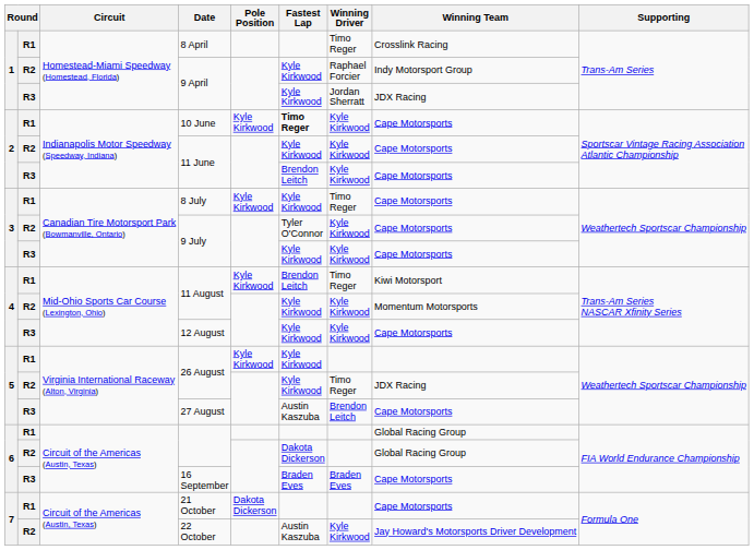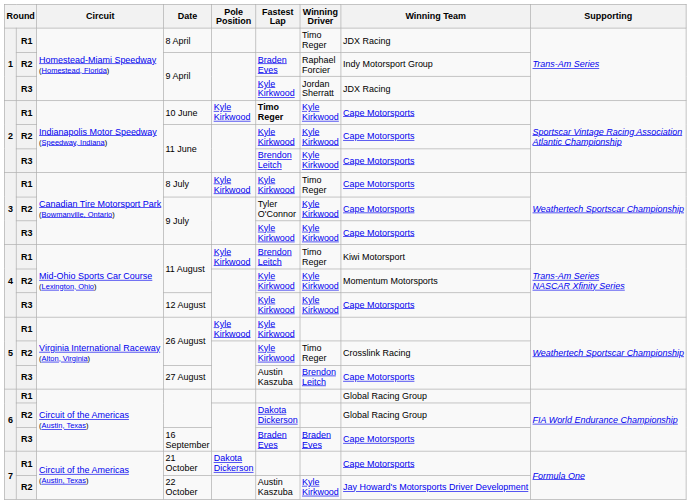 <table class="wikitable" style="font-size: 85%">
 <tr>
 <th colspan=2>Round</th>
 <th>Circuit</th>
 <th>Date</th>
 <th>Pole Position</th>
 <th>Fastest Lap</th>
 <th>Winning Driver</th>
 <th>Winning Team</th>
 <th>Supporting</th>
 </tr>
 <tr>
 <th rowspan=3>1</th>
 <th>R1</th>
 <td rowspan=3 nowrap> <a href='#'>Homestead-Miami Speedway</a><br><small>(<a href='#'>Homestead, Florida</a>)</small></td>
 <td>8 April</td>
 <td></td>
 <td></td>
 <td> Timo Reger</td>
-<td>Crosslink Racing</td>
+<td>JDX Racing</td>
 <td rowspan=3><em><a href='#'>Trans-Am Series</a></em></td>
 </tr>
 <tr>
 <th>R2</th>
 <td rowspan=2>9 April</td>
 <td rowspan=2></td>
-<td> <a href='#'>Kyle Kirkwood</a></td>
+<td> <a href='#'>Braden Eves</a></td>
 <td> Raphael Forcier</td>
 <td>Indy Motorsport Group</td>
 </tr>
 <tr>
 <th>R3</th>
 <td> <a href='#'>Kyle Kirkwood</a></td>
 <td> Jordan Sherratt</td>
 <td>JDX Racing</td>
 </tr>
 <tr>
 <th rowspan=3>2</th>
 <th>R1</th>
 <td rowspan=3 nowrap> <a href='#'>Indianapolis Motor Speedway</a><br><small>(<a href='#'>Speedway, Indiana</a>)</small></td>
 <td>10 June</td>
 <td> <a href='#'>Kyle Kirkwood</a></td>
 <td><strong> Timo Reger</strong></td>
 <td> <a href='#'>Kyle Kirkwood</a></td>
 <td><a href='#'>Cape Motorsports</a></td>
 <td rowspan=3><em><a href='#'>Sportscar Vintage Racing Association</a></em><br><em><a href='#'>Atlantic Championship</a></em></td>
 </tr>
 <tr>
 <th>R2</th>
 <td rowspan=2>11 June</td>
 <td rowspan=2></td>
 <td> <a href='#'>Kyle Kirkwood</a></td>
 <td> <a href='#'>Kyle Kirkwood</a></td>
 <td><a href='#'>Cape Motorsports</a></td>
 </tr>
 <tr>
 <th>R3</th>
 <td> <a href='#'>Brendon Leitch</a></td>
 <td> <a href='#'>Kyle Kirkwood</a></td>
 <td><a href='#'>Cape Motorsports</a></td>
 </tr>
 <tr>
 <th rowspan=3>3</th>
 <th>R1</th>
 <td rowspan=3 nowrap> <a href='#'>Canadian Tire Motorsport Park</a><br><small>(<a href='#'>Bowmanville, Ontario</a>)</small></td>
 <td>8 July</td>
 <td> <a href='#'>Kyle Kirkwood</a></td>
 <td> <a href='#'>Kyle Kirkwood</a></td>
 <td> Timo Reger</td>
 <td><a href='#'>Cape Motorsports</a></td>
 <td rowspan=3><em><a href='#'>Weathertech Sportscar Championship</a></em></td>
 </tr>
 <tr>
 <th>R2</th>
 <td rowspan=2>9 July</td>
 <td rowspan=2></td>
 <td> Tyler O'Connor</td>
 <td> <a href='#'>Kyle Kirkwood</a></td>
 <td><a href='#'>Cape Motorsports</a></td>
 </tr>
 <tr>
 <th>R3</th>
 <td> <a href='#'>Kyle Kirkwood</a></td>
 <td> <a href='#'>Kyle Kirkwood</a></td>
 <td><a href='#'>Cape Motorsports</a></td>
 </tr>
 <tr>
 <th rowspan=3>4</th>
 <th>R1</th>
 <td rowspan=3> <a href='#'>Mid-Ohio Sports Car Course</a><br><small>(<a href='#'>Lexington, Ohio</a>)</small></td>
 <td rowspan=2>11 August</td>
 <td> <a href='#'>Kyle Kirkwood</a></td>
 <td> <a href='#'>Brendon Leitch</a></td>
 <td> Timo Reger</td>
 <td>Kiwi Motorsport</td>
 <td rowspan=3><em><a href='#'>Trans-Am Series</a></em><br><em><a href='#'>NASCAR Xfinity Series</a></em></td>
 </tr>
 <tr>
 <th>R2</th>
 <td rowspan=2></td>
 <td> <a href='#'>Kyle Kirkwood</a></td>
 <td> <a href='#'>Kyle Kirkwood</a></td>
 <td>Momentum Motorsports</td>
 </tr>
 <tr>
 <th>R3</th>
 <td>12 August</td>
 <td> <a href='#'>Kyle Kirkwood</a></td>
 <td> <a href='#'>Kyle Kirkwood</a></td>
 <td><a href='#'>Cape Motorsports</a></td>
 </tr>
 <tr>
 <th rowspan=3>5</th>
 <th>R1</th>
 <td rowspan=3> <a href='#'>Virginia International Raceway</a><br><small>(<a href='#'>Alton, Virginia</a>)</small></td>
 <td rowspan=2>26 August</td>
 <td> <a href='#'>Kyle Kirkwood</a></td>
 <td> <a href='#'>Kyle Kirkwood</a></td>
 <td></td>
 <td></td>
 <td rowspan=3 nowrap><em><a href='#'>Weathertech Sportscar Championship</a></em></td>
 </tr>
 <tr>
 <th>R2</th>
 <td rowspan=2></td>
 <td> <a href='#'>Kyle Kirkwood</a></td>
 <td> Timo Reger</td>
-<td>JDX Racing</td>
+<td>Crosslink Racing</td>
 </tr>
 <tr>
 <th>R3</th>
 <td>27 August</td>
 <td> Austin Kaszuba</td>
 <td> <a href='#'>Brendon Leitch</a></td>
 <td><a href='#'>Cape Motorsports</a></td>
 </tr>
 <tr>
 <th rowspan=3>6</th>
 <th>R1</th>
 <td rowspan=3> <a href='#'>Circuit of the Americas</a><br><small>(<a href='#'>Austin, Texas</a>)</small></td>
 <td rowspan=2></td>
 <td></td>
 <td></td>
 <td></td>
 <td>Global Racing Group</td>
 <td rowspan=3 nowrap><em><a href='#'>FIA World Endurance Championship</a></em></td>
 </tr>
 <tr>
 <th>R2</th>
 <td rowspan=2></td>
 <td> <a href='#'>Dakota Dickerson</a></td>
 <td></td>
 <td>Global Racing Group</td>
 </tr>
 <tr>
 <th>R3</th>
 <td rowspan=1>16 September</td>
 <td> <a href='#'>Braden Eves</a></td>
 <td> <a href='#'>Braden Eves</a></td>
 <td><a href='#'>Cape Motorsports</a></td>
 </tr>
 <tr>
 <th rowspan=2>7</th>
 <th>R1</th>
 <td rowspan=2> <a href='#'>Circuit of the Americas</a><br><small>(<a href='#'>Austin, Texas</a>)</small></td>
 <td>21 October</td>
 <td> <a href='#'>Dakota Dickerson</a></td>
 <td></td>
 <td></td>
 <td><a href='#'>Cape Motorsports</a></td>
 <td rowspan=2><em><a href='#'>Formula One</a></em></td>
 </tr>
 <tr>
 <th>R2</th>
 <td>22 October</td>
 <td></td>
 <td> Austin Kaszuba</td>
 <td> <a href='#'>Kyle Kirkwood</a></td>
 <td nowrap><a href='#'>Jay Howard's Motorsports Driver Development</a></td>
 </tr>
 </table>
